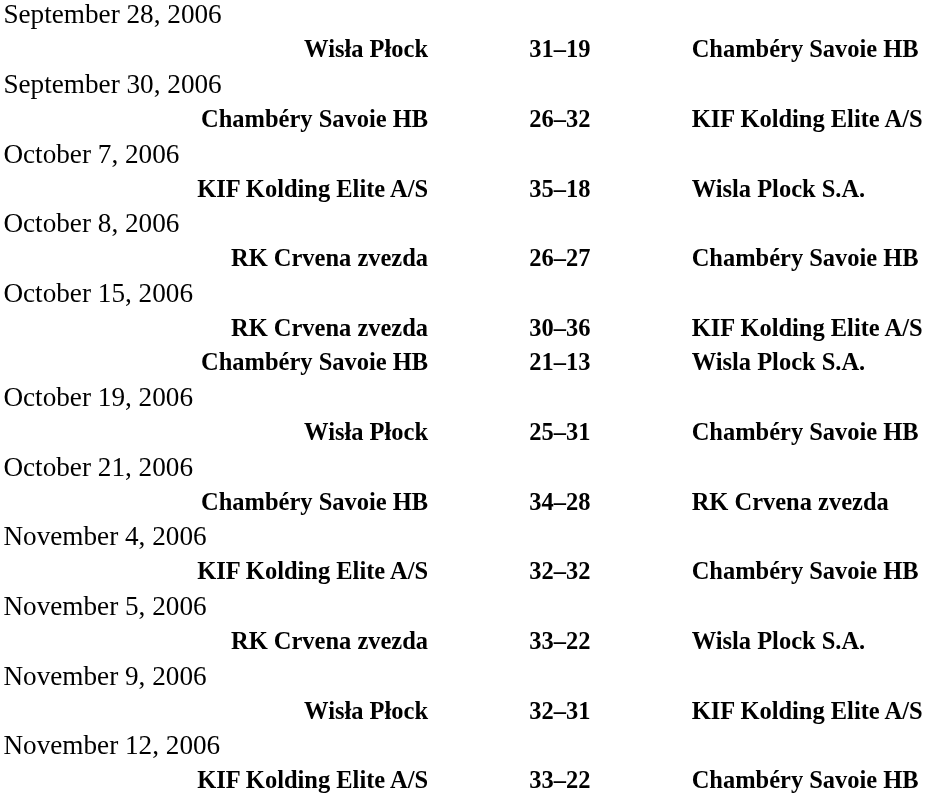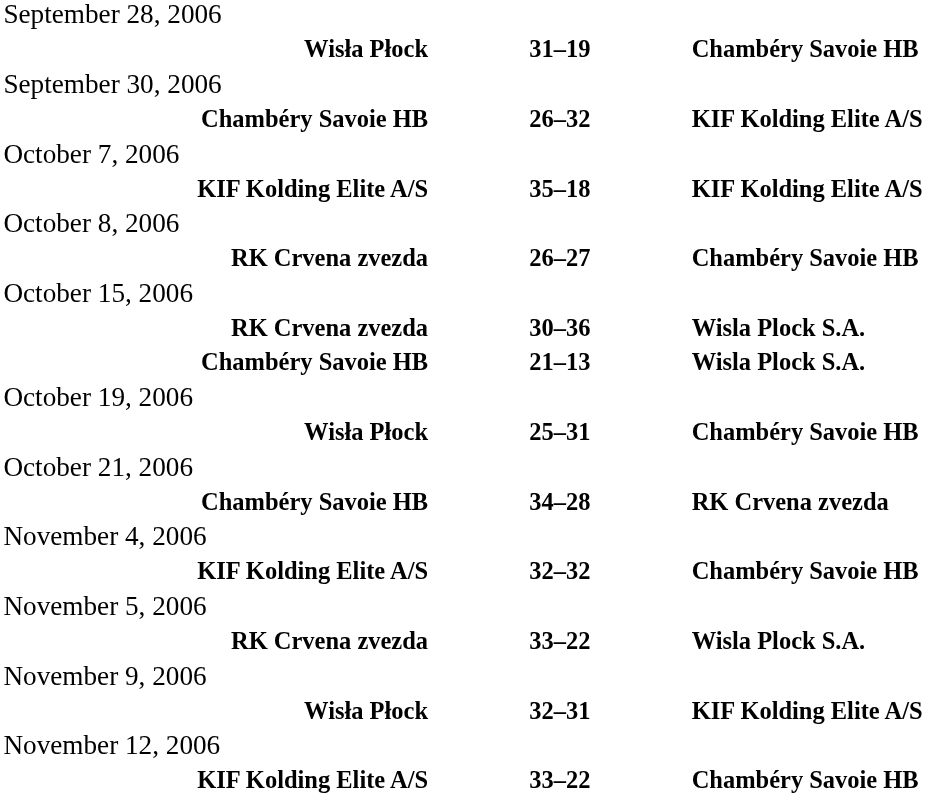 <table width=100% cellspacing=1>
 <tr>
 <th width=20%></th>
 <th width=12%></th>
 <th width=20%></th>
 <th></th>
 </tr>
 <tr>
 <td>September 28, 2006</td>
 </tr>
 <tr style=font-size:90%>
 <td align=right><strong>Wisła Płock</strong></td>
 <td align=center><strong>31–19</strong></td>
 <td><strong>Chambéry Savoie HB</strong></td>
 </tr>
 <tr>
 <td>September 30, 2006</td>
 </tr>
 <tr style=font-size:90%>
 <td align=right><strong>Chambéry Savoie HB</strong></td>
 <td align=center><strong>26–32</strong></td>
 <td><strong>KIF Kolding Elite A/S</strong></td>
 </tr>
 <tr>
 <td>October 7, 2006</td>
 </tr>
 <tr style=font-size:90%>
 <td align=right><strong>KIF Kolding Elite A/S</strong></td>
 <td align=center><strong>35–18</strong></td>
-<td><strong>Wisla Plock S.A.</strong></td>
+<td><strong>KIF Kolding Elite A/S</strong></td>
 </tr>
 <tr>
 <td>October 8, 2006</td>
 </tr>
 <tr style=font-size:90%>
 <td align=right><strong>RK Crvena zvezda</strong></td>
 <td align=center><strong>26–27</strong></td>
 <td><strong>Chambéry Savoie HB</strong></td>
 </tr>
 <tr>
 <td>October 15, 2006</td>
 </tr>
 <tr style=font-size:90%>
 <td align=right><strong>RK Crvena zvezda</strong></td>
 <td align=center><strong>30–36</strong></td>
-<td><strong>KIF Kolding Elite A/S</strong></td>
+<td><strong>Wisla Plock S.A.</strong></td>
 </tr>
 <tr style=font-size:90%>
 <td align=right><strong>Chambéry Savoie HB</strong></td>
 <td align=center><strong>21–13</strong></td>
 <td><strong>Wisla Plock S.A.</strong></td>
 </tr>
 <tr>
 <td>October 19, 2006</td>
 </tr>
 <tr style=font-size:90%>
 <td align=right><strong>Wisła Płock</strong></td>
 <td align=center><strong>25–31</strong></td>
 <td><strong>Chambéry Savoie HB</strong></td>
 </tr>
 <tr>
 <td>October 21, 2006</td>
 </tr>
 <tr style=font-size:90%>
 <td align=right><strong>Chambéry Savoie HB</strong></td>
 <td align=center><strong>34–28</strong></td>
 <td><strong>RK Crvena zvezda</strong></td>
 </tr>
 <tr>
 <td>November 4, 2006</td>
 </tr>
 <tr style=font-size:90%>
 <td align=right><strong>KIF Kolding Elite A/S</strong></td>
 <td align=center><strong>32–32</strong></td>
 <td><strong>Chambéry Savoie HB</strong></td>
 </tr>
 <tr>
 <td>November 5, 2006</td>
 </tr>
 <tr style=font-size:90%>
 <td align=right><strong>RK Crvena zvezda</strong></td>
 <td align=center><strong>33–22</strong></td>
 <td><strong>Wisla Plock S.A.</strong></td>
 </tr>
 <tr>
 <td>November 9, 2006</td>
 </tr>
 <tr style=font-size:90%>
 <td align=right><strong>Wisła Płock</strong></td>
 <td align=center><strong>32–31</strong></td>
 <td><strong>KIF Kolding Elite A/S</strong></td>
 </tr>
 <tr>
 <td>November 12, 2006</td>
 </tr>
 <tr style=font-size:90%>
 <td align=right><strong>KIF Kolding Elite A/S</strong></td>
 <td align=center><strong>33–22</strong></td>
 <td><strong>Chambéry Savoie HB</strong></td>
 </tr>
 </table>
